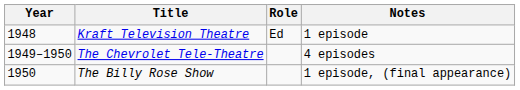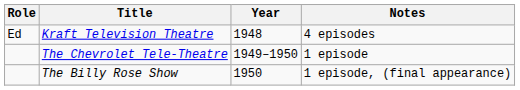 <table class="wikitable" style="font-size: 90%;">
 <tr>
+<th>Role</th>
+<th>Title</th>
 <th>Year</th>
-<th>Title</th>
-<th>Role</th>
 <th>Notes</th>
 </tr>
 <tr>
+<td>Ed</td>
+<td><em><a href='#'>Kraft Television Theatre</a></em></td>
 <td>1948</td>
-<td><em><a href='#'>Kraft Television Theatre</a></em></td>
-<td>Ed</td>
+<td>4 episodes</td>
+</tr>
+<tr>
+<td></td>
+<td><em><a href='#'>The Chevrolet Tele-Theatre</a></em></td>
+<td>1949–1950</td>
 <td>1 episode</td>
 </tr>
 <tr>
-<td>1949–1950</td>
-<td><em><a href='#'>The Chevrolet Tele-Theatre</a></em></td>
 <td></td>
-<td>4 episodes</td>
-</tr>
-<tr>
+<td><em>The Billy Rose Show</em></td>
 <td>1950</td>
-<td><em>The Billy Rose Show</em></td>
-<td></td>
 <td>1 episode, (final appearance)</td>
 </tr>
 </table>
